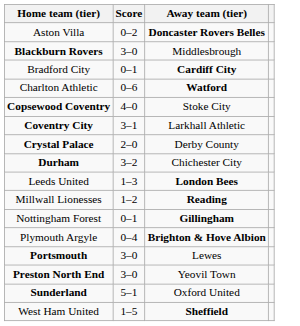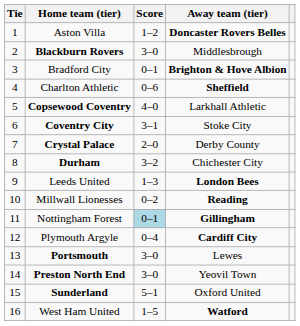 <table class="wikitable" style="text-align:center; font-size:85%">
 <tr>
+<th>Tie</th>
 <th>Home team (tier)</th>
 <th>Score</th>
 <th>Away team (tier)</th>
 <th></th>
 </tr>
 <tr>
+<td align="center">1</td>
 <td>Aston Villa</td>
-<td align="center">0–2</td>
+<td>1–2</td>
 <td><strong>Doncaster Rovers Belles</strong></td>
 <td></td>
 </tr>
 <tr>
+<td align="center">2</td>
 <td><strong>Blackburn Rovers</strong></td>
 <td align="center">3–0</td>
 <td>Middlesbrough</td>
 <td></td>
 </tr>
 <tr>
+<td align="center">3</td>
 <td>Bradford City</td>
 <td align="center">0–1</td>
-<td><strong>Cardiff City</strong></td>
+<td><strong>Brighton & Hove Albion</strong></td>
 <td></td>
 </tr>
 <tr>
+<td align="center">4</td>
 <td>Charlton Athletic</td>
 <td align="center">0–6</td>
-<td><strong>Watford</strong></td>
+<td><strong>Sheffield</strong></td>
 <td></td>
 </tr>
 <tr>
+<td align="center">5</td>
 <td><strong>Copsewood Coventry</strong></td>
 <td align="center">4–0</td>
+<td>Larkhall Athletic</td>
+<td></td>
+</tr>
+<tr>
+<td align="center">6</td>
+<td><strong>Coventry City</strong></td>
+<td>3–1</td>
 <td>Stoke City</td>
 <td></td>
 </tr>
 <tr>
-<td><strong>Coventry City</strong></td>
-<td>3–1</td>
-<td>Larkhall Athletic</td>
-<td></td>
-</tr>
-<tr>
+<td align="center">7</td>
 <td><strong>Crystal Palace</strong></td>
 <td align="center">2–0</td>
 <td>Derby County</td>
 <td></td>
 </tr>
 <tr>
+<td align="center">8</td>
 <td><strong>Durham</strong></td>
 <td>3–2 </td>
 <td>Chichester City</td>
 <td></td>
 </tr>
 <tr>
+<td align="center">9</td>
 <td>Leeds United</td>
 <td>1–3</td>
 <td><strong>London Bees</strong></td>
 <td></td>
 </tr>
 <tr>
+<td align="center">10</td>
 <td>Millwall Lionesses</td>
-<td>1–2</td>
+<td align="center">0–2</td>
 <td><strong>Reading</strong></td>
 <td></td>
 </tr>
 <tr>
+<td align="center">11</td>
 <td>Nottingham Forest</td>
-<td align="center">0–1</td>
+<td align="center" style="background: lightblue;">0–1</td>
 <td><strong>Gillingham</strong></td>
 <td></td>
 </tr>
 <tr>
+<td align="center">12</td>
 <td>Plymouth Argyle</td>
 <td align="center">0–4</td>
-<td><strong>Brighton & Hove Albion</strong></td>
+<td><strong>Cardiff City</strong></td>
 <td></td>
 </tr>
 <tr>
+<td align="center">13</td>
 <td><strong>Portsmouth</strong></td>
 <td align="center">3–0</td>
 <td>Lewes</td>
 <td></td>
 </tr>
 <tr>
+<td align="center">14</td>
 <td><strong>Preston North End</strong></td>
 <td align="center">3–0</td>
 <td>Yeovil Town</td>
 <td></td>
 </tr>
 <tr>
+<td align="center">15</td>
 <td><strong>Sunderland</strong></td>
 <td>5–1</td>
 <td>Oxford United</td>
 <td></td>
 </tr>
 <tr>
+<td align="center">16</td>
 <td>West Ham United</td>
 <td>1–5</td>
-<td><strong>Sheffield</strong></td>
+<td><strong>Watford</strong></td>
 <td></td>
 </tr>
 </table>
